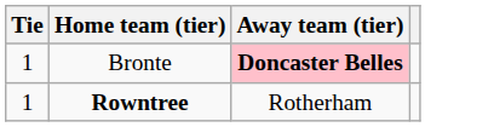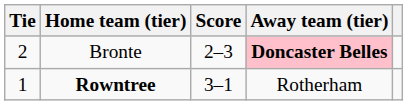 <table class="wikitable" style="text-align:center; font-size:85%">
 <tr>
 <th>Tie</th>
 <th>Home team (tier)</th>
+<th>Score</th>
 <th>Away team (tier)</th>
 <th></th>
 </tr>
 <tr>
-<td align="center">1</td>
+<td align="center">2</td>
 <td>Bronte</td>
+<td align="center">2–3</td>
 <td style="background: pink;"><strong>Doncaster Belles</strong></td>
 <td></td>
 </tr>
 <tr>
 <td align="center">1</td>
 <td><strong>Rowntree</strong></td>
+<td align="center">3–1</td>
 <td>Rotherham</td>
 <td></td>
 </tr>
 </table>
